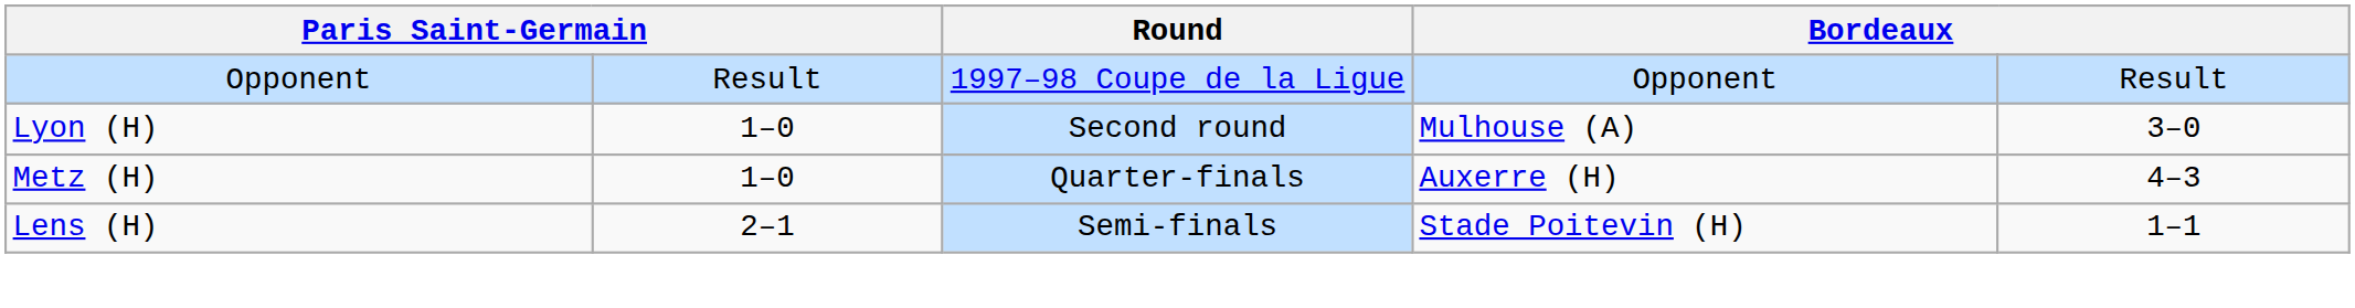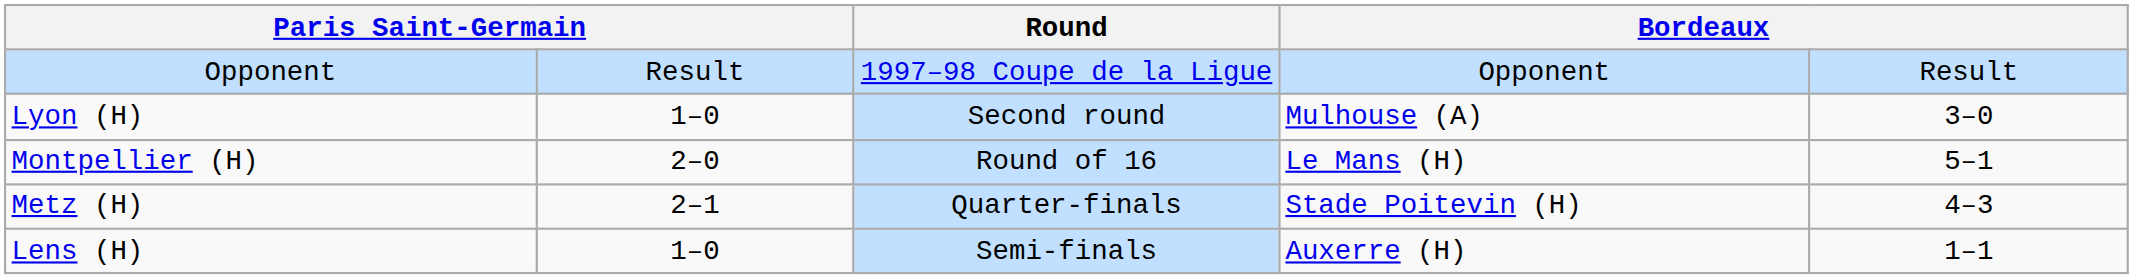 <table class="wikitable" style="text-align:center; white-space:nowrap;">
 <tr>
 <th colspan="2"><a href='#'>Paris Saint-Germain</a></th>
 <th>Round</th>
 <th colspan="2"><a href='#'>Bordeaux</a></th>
 </tr>
 <tr style="background:#C1E0FF;">
 <td style="width:25%;">Opponent</td>
 <td style="width:15%;">Result</td>
 <td><a href='#'>1997–98 Coupe de la Ligue</a></td>
 <td style="width:25%;">Opponent</td>
 <td style="width:15%;">Result</td>
 </tr>
 <tr>
 <td style="text-align:left"><a href='#'>Lyon</a> (H)</td>
 <td>1–0</td>
 <td style="background:#C1E0FF;">Second round</td>
 <td style="text-align:left"><a href='#'>Mulhouse</a> (A)</td>
 <td>3–0</td>
 </tr>
 <tr>
+<td style="text-align:left"><a href='#'>Montpellier</a> (H)</td>
+<td>2–0</td>
+<td style="background:#C1E0FF;">Round of 16</td>
+<td style="text-align:left"><a href='#'>Le Mans</a> (H)</td>
+<td>5–1</td>
+</tr>
+<tr>
 <td style="text-align:left"><a href='#'>Metz</a> (H)</td>
-<td>1–0</td>
+<td>2–1</td>
 <td style="background:#C1E0FF;">Quarter-finals</td>
-<td style="text-align:left"><a href='#'>Auxerre</a> (H)</td>
+<td style="text-align:left"><a href='#'>Stade Poitevin</a> (H)</td>
 <td>4–3 </td>
 </tr>
 <tr>
 <td style="text-align:left"><a href='#'>Lens</a> (H)</td>
-<td>2–1</td>
+<td>1–0</td>
 <td style="background:#C1E0FF;">Semi-finals</td>
-<td style="text-align:left"><a href='#'>Stade Poitevin</a> (H)</td>
+<td style="text-align:left"><a href='#'>Auxerre</a> (H)</td>
 <td>1–1  </td>
 </tr>
 </table>
